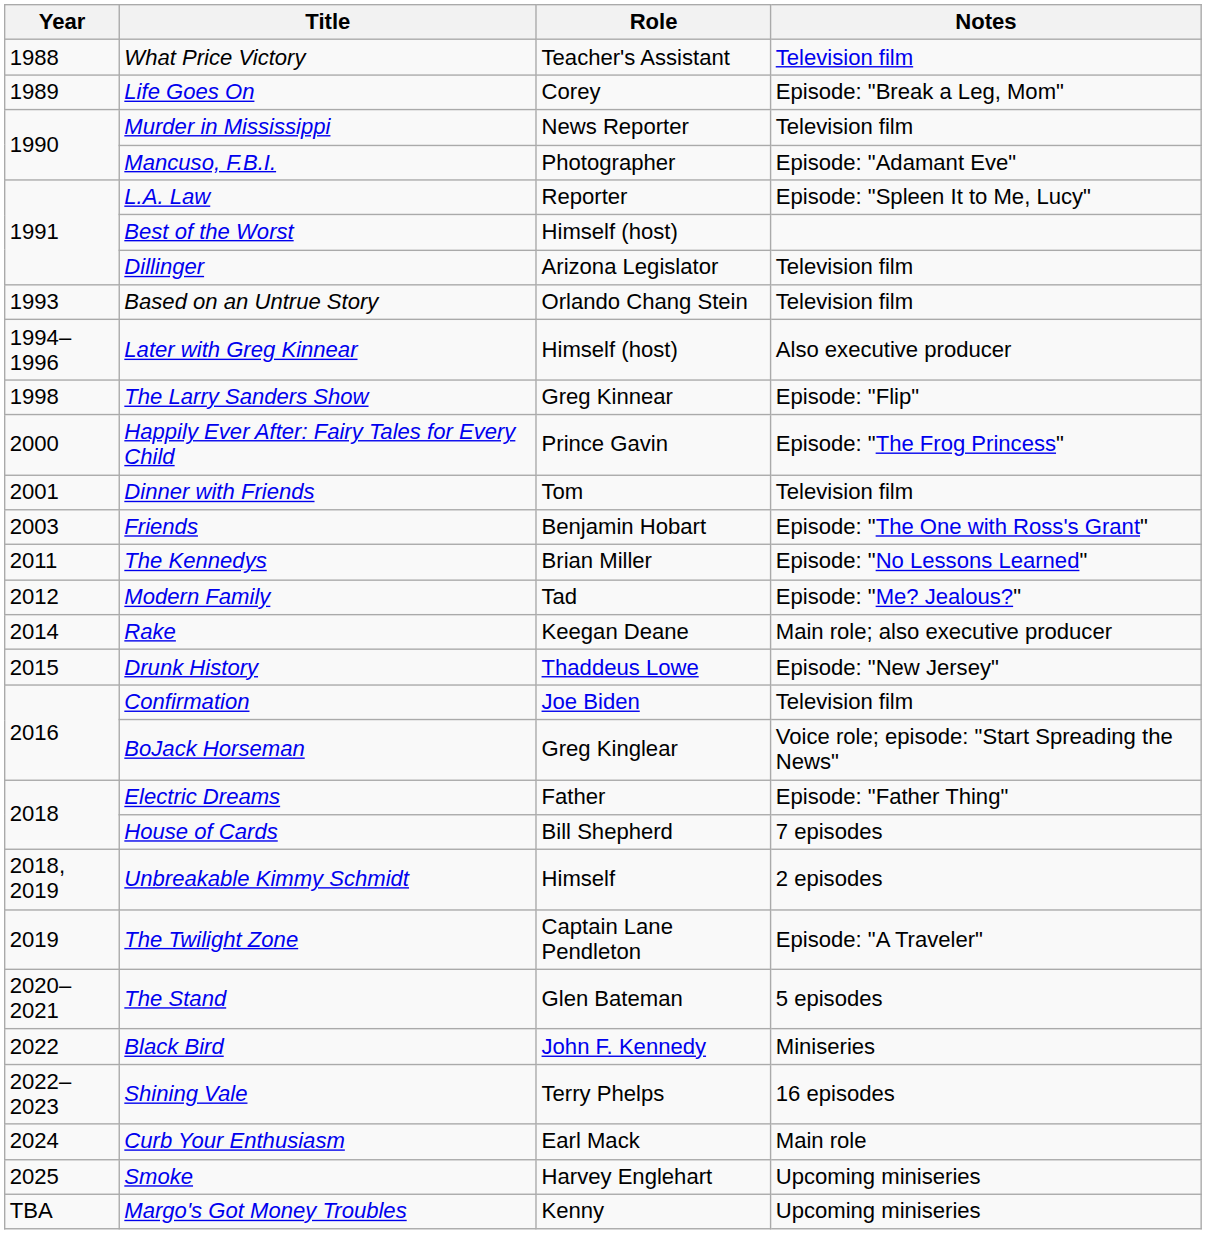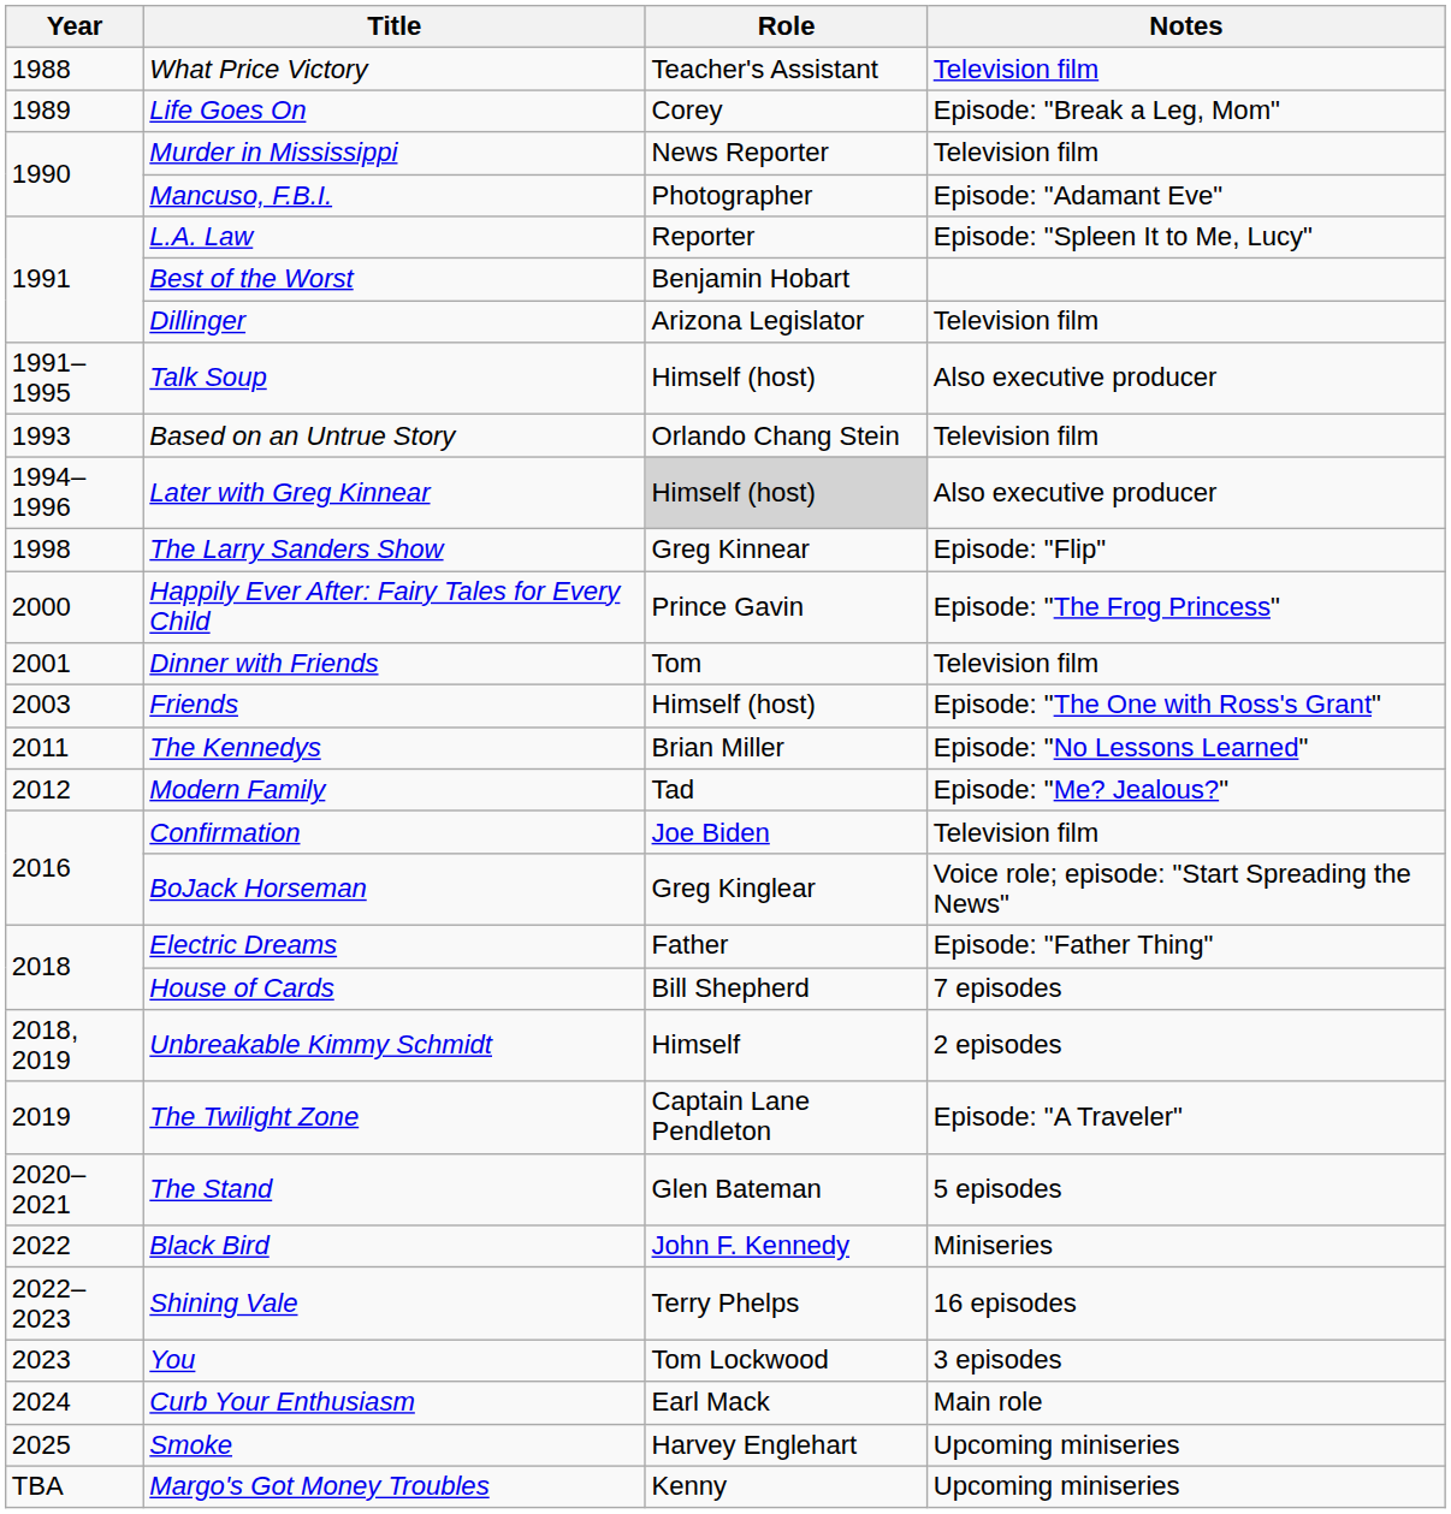 <table class="wikitable sortable">
 <tr>
 <th>Year</th>
 <th>Title</th>
 <th>Role</th>
 <th class="unsortable">Notes</th>
 </tr>
 <tr>
 <td>1988</td>
 <td><em>What Price Victory</em></td>
 <td>Teacher's Assistant</td>
 <td><a href='#'>Television film</a></td>
 </tr>
 <tr>
 <td>1989</td>
 <td><em><a href='#'>Life Goes On</a></em></td>
 <td>Corey</td>
 <td>Episode: "Break a Leg, Mom"</td>
 </tr>
 <tr>
 <td rowspan="2">1990</td>
 <td><em><a href='#'>Murder in Mississippi</a></em></td>
 <td>News Reporter</td>
 <td>Television film</td>
 </tr>
 <tr>
 <td><em><a href='#'>Mancuso, F.B.I.</a></em></td>
 <td>Photographer</td>
 <td>Episode: "Adamant Eve"</td>
 </tr>
 <tr>
 <td rowspan="3">1991</td>
 <td><em><a href='#'>L.A. Law</a></em></td>
 <td>Reporter</td>
 <td>Episode: "Spleen It to Me, Lucy"</td>
 </tr>
 <tr>
 <td><em><a href='#'>Best of the Worst</a></em></td>
-<td>Himself (host)</td>
+<td>Benjamin Hobart</td>
 <td></td>
 </tr>
 <tr>
 <td><em><a href='#'>Dillinger</a></em></td>
 <td>Arizona Legislator</td>
 <td>Television film</td>
+</tr>
+<tr>
+<td>1991–1995</td>
+<td><em><a href='#'>Talk Soup</a></em></td>
+<td>Himself (host)</td>
+<td>Also executive producer</td>
 </tr>
 <tr>
 <td>1993</td>
 <td><em>Based on an Untrue Story</em></td>
 <td>Orlando Chang Stein</td>
 <td>Television film</td>
 </tr>
 <tr>
 <td>1994–1996</td>
 <td><em><a href='#'>Later with Greg Kinnear</a></em></td>
-<td>Himself (host)</td>
+<td style="background: lightgrey;">Himself (host)</td>
 <td>Also executive producer</td>
 </tr>
 <tr>
 <td>1998</td>
 <td><em><a href='#'>The Larry Sanders Show</a></em></td>
 <td>Greg Kinnear</td>
 <td>Episode: "Flip"</td>
 </tr>
 <tr>
 <td>2000</td>
 <td><em><a href='#'>Happily Ever After: Fairy Tales for Every Child</a></em></td>
 <td>Prince Gavin</td>
 <td>Episode: "<a href='#'>The Frog Princess</a>"</td>
 </tr>
 <tr>
 <td>2001</td>
 <td><em><a href='#'>Dinner with Friends</a></em></td>
 <td>Tom</td>
 <td>Television film</td>
 </tr>
 <tr>
 <td>2003</td>
 <td><em><a href='#'>Friends</a></em></td>
-<td>Benjamin Hobart</td>
+<td>Himself (host)</td>
 <td>Episode: "<a href='#'>The One with Ross's Grant</a>"</td>
 </tr>
 <tr>
 <td>2011</td>
 <td><em><a href='#'>The Kennedys</a></em></td>
 <td>Brian Miller</td>
 <td>Episode: "<a href='#'>No Lessons Learned</a>"</td>
 </tr>
 <tr>
 <td>2012</td>
 <td><em><a href='#'>Modern Family</a></em></td>
 <td>Tad</td>
 <td>Episode: "<a href='#'>Me? Jealous?</a>"</td>
-</tr>
-<tr>
-<td>2014</td>
-<td><em><a href='#'>Rake</a></em></td>
-<td>Keegan Deane</td>
-<td>Main role; also executive producer</td>
-</tr>
-<tr>
-<td>2015</td>
-<td><em><a href='#'>Drunk History</a></em></td>
-<td><a href='#'>Thaddeus Lowe</a></td>
-<td>Episode: "New Jersey"</td>
 </tr>
 <tr>
 <td rowspan="2">2016</td>
 <td><em><a href='#'>Confirmation</a></em></td>
 <td><a href='#'>Joe Biden</a></td>
 <td>Television film</td>
 </tr>
 <tr>
 <td><em><a href='#'>BoJack Horseman</a></em></td>
 <td>Greg Kinglear</td>
 <td>Voice role; episode: "Start Spreading the News"</td>
 </tr>
 <tr>
 <td rowspan="2">2018</td>
 <td><em><a href='#'>Electric Dreams</a></em></td>
 <td>Father</td>
 <td>Episode: "Father Thing"</td>
 </tr>
 <tr>
 <td><em><a href='#'>House of Cards</a></em></td>
 <td>Bill Shepherd</td>
 <td>7 episodes</td>
 </tr>
 <tr>
 <td>2018, 2019</td>
 <td><em><a href='#'>Unbreakable Kimmy Schmidt</a></em></td>
 <td>Himself</td>
 <td>2 episodes</td>
 </tr>
 <tr>
 <td>2019</td>
 <td><em><a href='#'>The Twilight Zone</a></em></td>
 <td>Captain Lane Pendleton</td>
 <td>Episode: "A Traveler"</td>
 </tr>
 <tr>
 <td>2020–2021</td>
 <td><em><a href='#'>The Stand</a></em></td>
 <td>Glen Bateman</td>
 <td>5 episodes</td>
 </tr>
 <tr>
 <td>2022</td>
 <td><em><a href='#'>Black Bird</a></em></td>
 <td><a href='#'>John F. Kennedy</a></td>
 <td>Miniseries</td>
 </tr>
 <tr>
 <td>2022–2023</td>
 <td><em><a href='#'>Shining Vale</a></em></td>
 <td>Terry Phelps</td>
 <td>16 episodes</td>
 </tr>
 <tr>
+<td>2023</td>
+<td><em><a href='#'>You</a></em></td>
+<td>Tom Lockwood</td>
+<td>3 episodes</td>
+</tr>
+<tr>
 <td>2024</td>
 <td><em><a href='#'>Curb Your Enthusiasm</a></em></td>
 <td>Earl Mack</td>
 <td>Main role</td>
 </tr>
 <tr>
 <td>2025</td>
 <td><em><a href='#'>Smoke</a></em></td>
 <td>Harvey Englehart</td>
 <td>Upcoming miniseries</td>
 </tr>
 <tr>
 <td>TBA</td>
 <td><em><a href='#'>Margo's Got Money Troubles</a></em></td>
 <td>Kenny</td>
 <td>Upcoming miniseries</td>
 </tr>
 </table>
